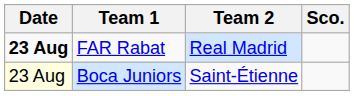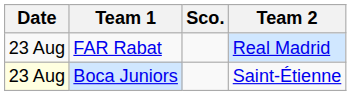 <table class= wikitable>
 <tr>
 <th>Date</th>
 <th>Team 1</th>
+<th>Sco.</th>
 <th>Team 2</th>
-<th>Sco.</th>
 </tr>
 <tr>
-<td><strong>23 Aug</strong></td>
+<td>23 Aug</td>
 <td> <a href='#'>FAR Rabat</a></td>
+<td></td>
 <td bgcolor=#d0e7ff> <a href='#'>Real Madrid</a></td>
-<td></td>
 </tr>
 <tr>
 <td style="background: lightyellow;">23 Aug</td>
 <td bgcolor=#d0e7ff> <a href='#'>Boca Juniors</a></td>
+<td></td>
 <td> <a href='#'>Saint-Étienne</a></td>
-<td></td>
 </tr>
 </table>
